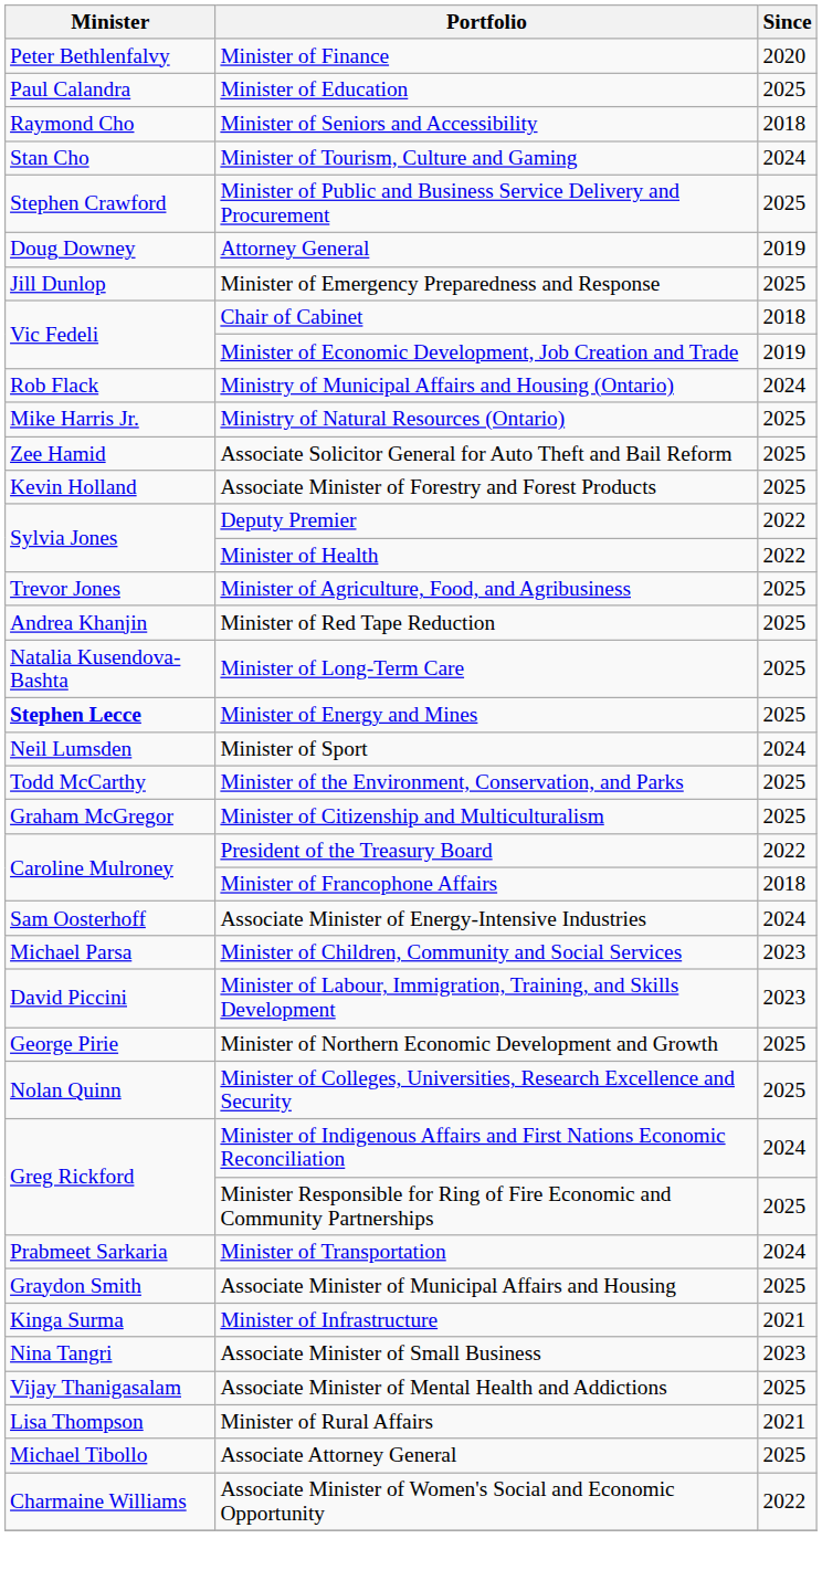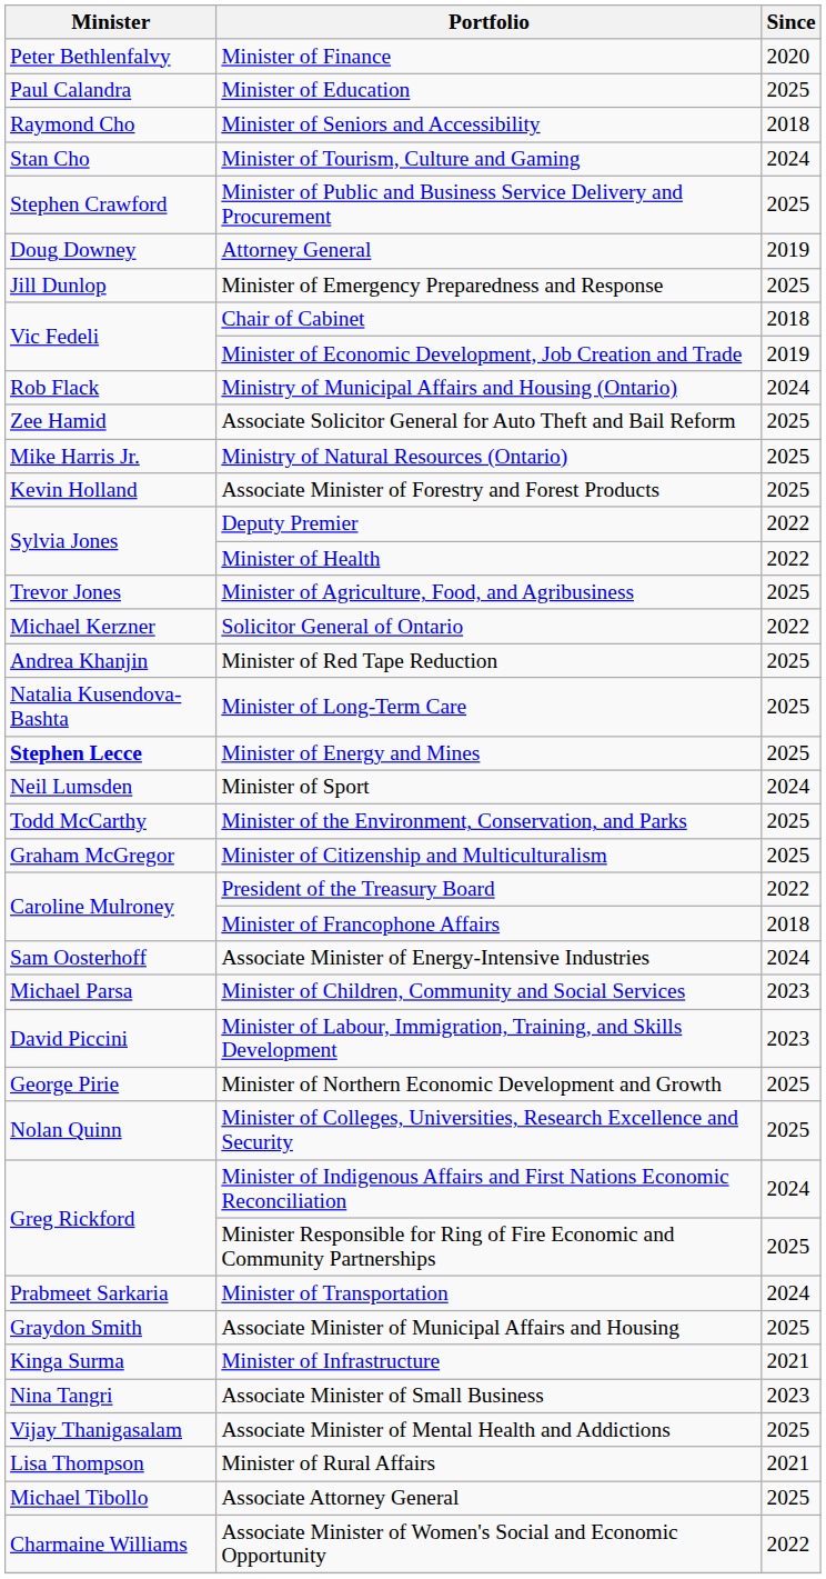 <table class="wikitable sortable">
 <tr>
 <th>Minister</th>
 <th>Portfolio</th>
 <th>Since</th>
 </tr>
 <tr>
 <td><a href='#'>Peter Bethlenfalvy</a></td>
 <td><a href='#'>Minister of Finance</a></td>
 <td>2020</td>
 </tr>
 <tr>
 <td><a href='#'>Paul Calandra</a></td>
 <td><a href='#'>Minister of Education</a></td>
 <td>2025</td>
 </tr>
 <tr>
 <td><a href='#'>Raymond Cho</a></td>
 <td><a href='#'>Minister of Seniors and Accessibility</a></td>
 <td>2018</td>
 </tr>
 <tr>
 <td><a href='#'>Stan Cho</a></td>
 <td><a href='#'>Minister of Tourism, Culture and Gaming</a></td>
 <td>2024</td>
 </tr>
 <tr>
 <td><a href='#'>Stephen Crawford</a></td>
 <td><a href='#'>Minister of Public and Business Service Delivery and Procurement</a></td>
 <td>2025</td>
 </tr>
 <tr>
 <td><a href='#'>Doug Downey</a></td>
 <td><a href='#'>Attorney General</a></td>
 <td>2019</td>
 </tr>
 <tr>
 <td><a href='#'>Jill Dunlop</a></td>
 <td>Minister of Emergency Preparedness and Response</td>
 <td>2025</td>
 </tr>
 <tr>
 <td rowspan="2"><a href='#'>Vic Fedeli</a></td>
 <td><a href='#'>Chair of Cabinet</a></td>
 <td>2018</td>
 </tr>
 <tr>
 <td><a href='#'>Minister of Economic Development, Job Creation and Trade</a></td>
 <td>2019</td>
 </tr>
 <tr>
 <td><a href='#'>Rob Flack</a></td>
 <td><a href='#'>Ministry of Municipal Affairs and Housing (Ontario)</a></td>
 <td>2024</td>
 </tr>
 <tr>
-<td><a href='#'>Mike Harris Jr.</a></td>
-<td><a href='#'>Ministry of Natural Resources (Ontario)</a></td>
+<td><a href='#'>Zee Hamid</a></td>
+<td>Associate Solicitor General for Auto Theft and Bail Reform</td>
 <td>2025</td>
 </tr>
 <tr>
-<td><a href='#'>Zee Hamid</a></td>
-<td>Associate Solicitor General for Auto Theft and Bail Reform</td>
+<td><a href='#'>Mike Harris Jr.</a></td>
+<td><a href='#'>Ministry of Natural Resources (Ontario)</a></td>
 <td>2025</td>
 </tr>
 <tr>
 <td><a href='#'>Kevin Holland</a></td>
 <td>Associate Minister of Forestry and Forest Products</td>
 <td>2025</td>
 </tr>
 <tr>
 <td rowspan="2"><a href='#'>Sylvia Jones</a></td>
 <td><a href='#'>Deputy Premier</a></td>
 <td>2022</td>
 </tr>
 <tr>
 <td><a href='#'>Minister of Health</a></td>
 <td>2022</td>
 </tr>
 <tr>
 <td><a href='#'>Trevor Jones</a></td>
 <td><a href='#'>Minister of Agriculture, Food, and Agribusiness</a></td>
 <td>2025</td>
+</tr>
+<tr>
+<td><a href='#'>Michael Kerzner</a></td>
+<td><a href='#'>Solicitor General of Ontario</a></td>
+<td>2022</td>
 </tr>
 <tr>
 <td><a href='#'>Andrea Khanjin</a></td>
 <td>Minister of Red Tape Reduction</td>
 <td>2025</td>
 </tr>
 <tr>
 <td><a href='#'>Natalia Kusendova-Bashta</a></td>
 <td><a href='#'>Minister of Long-Term Care</a></td>
 <td>2025</td>
 </tr>
 <tr>
 <td><strong><a href='#'>Stephen Lecce</a></strong></td>
 <td><a href='#'>Minister of Energy and Mines</a></td>
 <td>2025</td>
 </tr>
 <tr>
 <td><a href='#'>Neil Lumsden</a></td>
 <td>Minister of Sport</td>
 <td>2024</td>
 </tr>
 <tr>
 <td><a href='#'>Todd McCarthy</a></td>
 <td><a href='#'> Minister of the Environment, Conservation, and Parks</a></td>
 <td>2025</td>
 </tr>
 <tr>
 <td><a href='#'>Graham McGregor</a></td>
 <td><a href='#'>Minister of Citizenship and Multiculturalism</a></td>
 <td>2025</td>
 </tr>
 <tr>
 <td rowspan="2"><a href='#'>Caroline Mulroney</a></td>
 <td><a href='#'>President of the Treasury Board</a></td>
 <td>2022</td>
 </tr>
 <tr>
 <td><a href='#'>Minister of Francophone Affairs</a></td>
 <td>2018</td>
 </tr>
 <tr>
 <td><a href='#'>Sam Oosterhoff</a></td>
 <td>Associate Minister of Energy-Intensive Industries</td>
 <td>2024</td>
 </tr>
 <tr>
 <td><a href='#'>Michael Parsa</a></td>
 <td><a href='#'>Minister of Children, Community and Social Services</a></td>
 <td>2023</td>
 </tr>
 <tr>
 <td><a href='#'>David Piccini</a></td>
 <td><a href='#'>Minister of Labour, Immigration, Training, and Skills Development</a></td>
 <td>2023</td>
 </tr>
 <tr>
 <td><a href='#'>George Pirie</a></td>
 <td>Minister of Northern Economic Development and Growth</td>
 <td>2025</td>
 </tr>
 <tr>
 <td><a href='#'>Nolan Quinn</a></td>
 <td><a href='#'>Minister of Colleges, Universities, Research Excellence and Security</a></td>
 <td>2025</td>
 </tr>
 <tr>
 <td rowspan="2"><a href='#'>Greg Rickford</a></td>
 <td><a href='#'>Minister of Indigenous Affairs and First Nations Economic Reconciliation</a></td>
 <td>2024</td>
 </tr>
 <tr>
 <td>Minister Responsible for Ring of Fire Economic and Community Partnerships</td>
 <td>2025</td>
 </tr>
 <tr>
 <td><a href='#'>Prabmeet Sarkaria</a></td>
 <td><a href='#'>Minister of Transportation</a></td>
 <td>2024</td>
 </tr>
 <tr>
 <td><a href='#'>Graydon Smith</a></td>
 <td>Associate Minister of Municipal Affairs and Housing</td>
 <td>2025</td>
 </tr>
 <tr>
 <td><a href='#'>Kinga Surma</a></td>
 <td><a href='#'>Minister of Infrastructure</a></td>
 <td>2021</td>
 </tr>
 <tr>
 <td><a href='#'>Nina Tangri</a></td>
 <td>Associate Minister of Small Business</td>
 <td>2023</td>
 </tr>
 <tr>
 <td><a href='#'>Vijay Thanigasalam</a></td>
 <td>Associate Minister of Mental Health and Addictions</td>
 <td>2025</td>
 </tr>
 <tr>
 <td><a href='#'>Lisa Thompson</a></td>
 <td>Minister of Rural Affairs</td>
 <td>2021</td>
 </tr>
 <tr>
 <td><a href='#'>Michael Tibollo</a></td>
 <td>Associate Attorney General</td>
 <td>2025</td>
 </tr>
 <tr>
 <td><a href='#'>Charmaine Williams</a></td>
 <td>Associate Minister of Women's Social and Economic Opportunity</td>
 <td>2022</td>
 </tr>
 <tr>
 </tr>
 </table>
